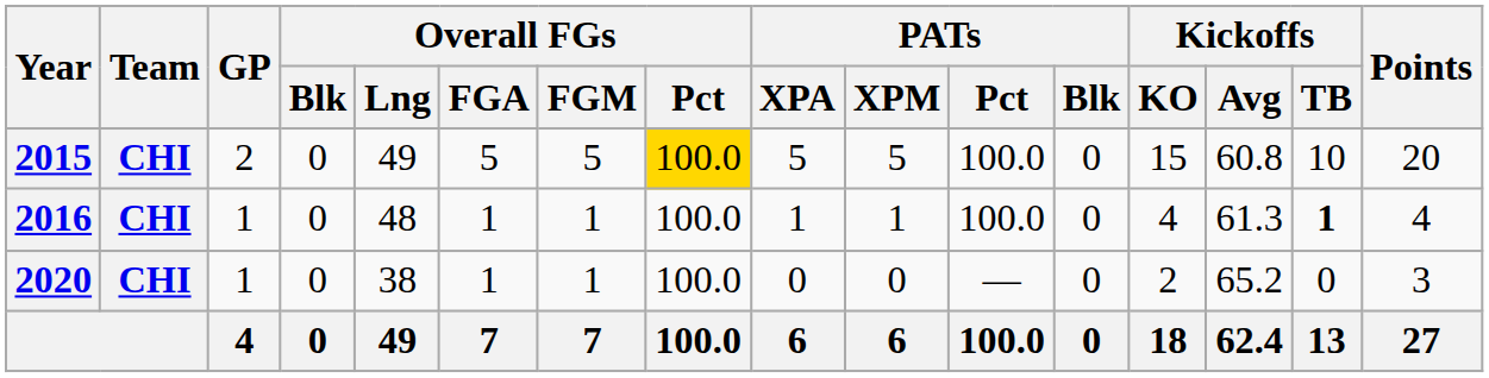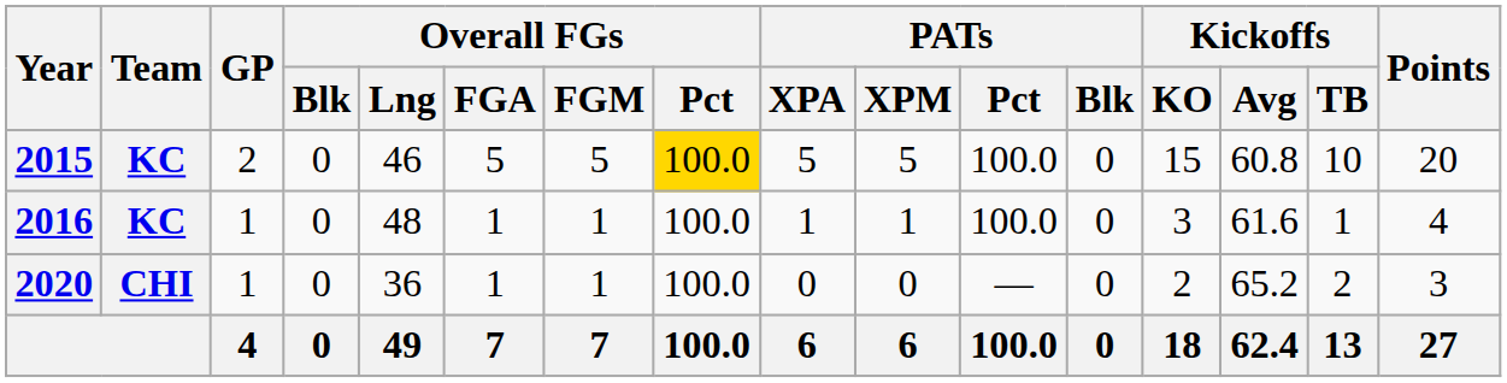 <table class=wikitable style="text-align:center;">
 <tr>
 <th rowspan="2">Year</th>
 <th rowspan="2">Team</th>
 <th rowspan="2">GP</th>
 <th colspan="5">Overall FGs</th>
 <th colspan="4">PATs</th>
 <th colspan="3">Kickoffs</th>
 <th rowspan="2">Points</th>
 </tr>
 <tr>
 <th>Blk</th>
 <th>Lng</th>
 <th>FGA</th>
 <th>FGM</th>
 <th>Pct</th>
 <th>XPA</th>
 <th>XPM</th>
 <th>Pct</th>
 <th>Blk</th>
 <th>KO</th>
 <th>Avg</th>
 <th>TB</th>
 </tr>
 <tr>
 <th><a href='#'>2015</a></th>
-<th><a href='#'>CHI</a></th>
+<th><a href='#'>KC</a></th>
 <td>2</td>
 <td>0</td>
-<td>49</td>
+<td>46</td>
 <td>5</td>
 <td>5</td>
 <td style="background: gold;">100.0</td>
 <td>5</td>
 <td>5</td>
 <td>100.0</td>
 <td>0</td>
 <td>15</td>
 <td>60.8</td>
 <td>10</td>
 <td>20</td>
 </tr>
 <tr>
 <th><a href='#'>2016</a></th>
-<th><a href='#'>CHI</a></th>
+<th><a href='#'>KC</a></th>
 <td>1</td>
 <td>0</td>
 <td>48</td>
 <td>1</td>
 <td>1</td>
 <td>100.0</td>
 <td>1</td>
 <td>1</td>
 <td>100.0</td>
 <td>0</td>
-<td>4</td>
-<td>61.3</td>
-<td><strong>1</strong></td>
+<td>3</td>
+<td>61.6</td>
+<td>1</td>
 <td>4</td>
 </tr>
 <tr>
 <th><a href='#'>2020</a></th>
 <th><a href='#'>CHI</a></th>
 <td>1</td>
 <td>0</td>
-<td>38</td>
+<td>36</td>
 <td>1</td>
 <td>1</td>
 <td>100.0</td>
 <td>0</td>
 <td>0</td>
 <td>—</td>
 <td>0</td>
 <td>2</td>
 <td>65.2</td>
-<td>0</td>
+<td>2</td>
 <td>3</td>
 </tr>
 <tr>
 <th colspan="2"></th>
 <th>4</th>
 <th>0</th>
 <th>49</th>
 <th>7</th>
 <th>7</th>
 <th>100.0</th>
 <th>6</th>
 <th>6</th>
 <th>100.0</th>
 <th>0</th>
 <th>18</th>
 <th>62.4</th>
 <th>13</th>
 <th>27</th>
 </tr>
 </table>
